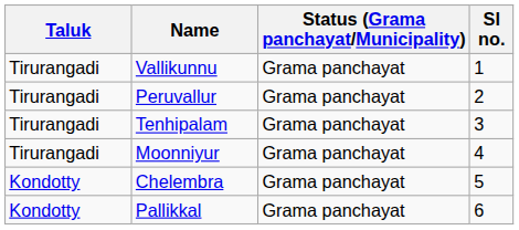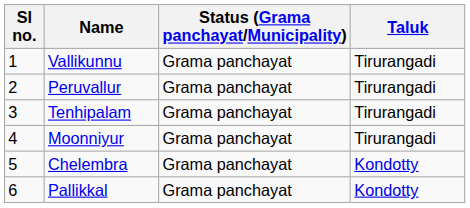 <table class="wikitable sortable" style="font-size: 95%;">
 <tr>
-<th width="100px"><a href='#'>Taluk</a></th>
+<th width="30px">Sl no.</th>
 <th width="100px">Name</th>
 <th width="130px">Status (<a href='#'>Grama panchayat</a>/<a href='#'>Municipality</a>)</th>
-<th width="30px">Sl no.</th>
+<th width="100px"><a href='#'>Taluk</a></th>
 </tr>
 <tr>
-<td>Tirurangadi</td>
+<td>1</td>
 <td><a href='#'>Vallikunnu</a></td>
 <td>Grama panchayat</td>
-<td>1</td>
+<td>Tirurangadi</td>
 </tr>
 <tr>
-<td>Tirurangadi</td>
+<td>2</td>
 <td><a href='#'>Peruvallur</a></td>
 <td>Grama panchayat</td>
-<td>2</td>
+<td>Tirurangadi</td>
 </tr>
 <tr>
-<td>Tirurangadi</td>
+<td>3</td>
 <td><a href='#'>Tenhipalam</a></td>
 <td>Grama panchayat</td>
-<td>3</td>
+<td>Tirurangadi</td>
 </tr>
 <tr>
-<td>Tirurangadi</td>
+<td>4</td>
 <td><a href='#'>Moonniyur</a></td>
 <td>Grama panchayat</td>
-<td>4</td>
+<td>Tirurangadi</td>
 </tr>
 <tr>
-<td><a href='#'>Kondotty</a></td>
+<td>5</td>
 <td><a href='#'>Chelembra</a></td>
 <td>Grama panchayat</td>
-<td>5</td>
+<td><a href='#'>Kondotty</a></td>
 </tr>
 <tr>
-<td><a href='#'>Kondotty</a></td>
+<td>6</td>
 <td><a href='#'>Pallikkal</a></td>
 <td>Grama panchayat</td>
-<td>6</td>
+<td><a href='#'>Kondotty</a></td>
 </tr>
 </table>
